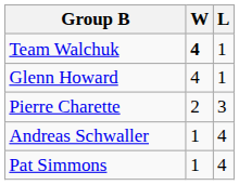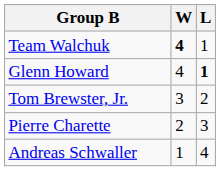 <table class="wikitable">
 <tr>
 <th width=150>Group B</th>
 <th>W</th>
 <th>L</th>
 </tr>
 <tr>
 <td> <a href='#'>Team Walchuk</a></td>
 <td><strong>4</strong></td>
 <td>1</td>
 </tr>
 <tr>
 <td> <a href='#'>Glenn Howard</a></td>
 <td>4</td>
-<td>1</td>
+<td><strong>1</strong></td>
+</tr>
+<tr>
+<td> <a href='#'>Tom Brewster, Jr.</a></td>
+<td>3</td>
+<td>2</td>
 </tr>
 <tr>
 <td> <a href='#'>Pierre Charette</a></td>
 <td>2</td>
 <td>3</td>
 </tr>
 <tr>
 <td> <a href='#'>Andreas Schwaller</a></td>
 <td>1</td>
 <td>4</td>
 </tr>
-<tr>
-<td> <a href='#'>Pat Simmons</a></td>
-<td>1</td>
-<td>4</td>
-</tr>
 </table>
